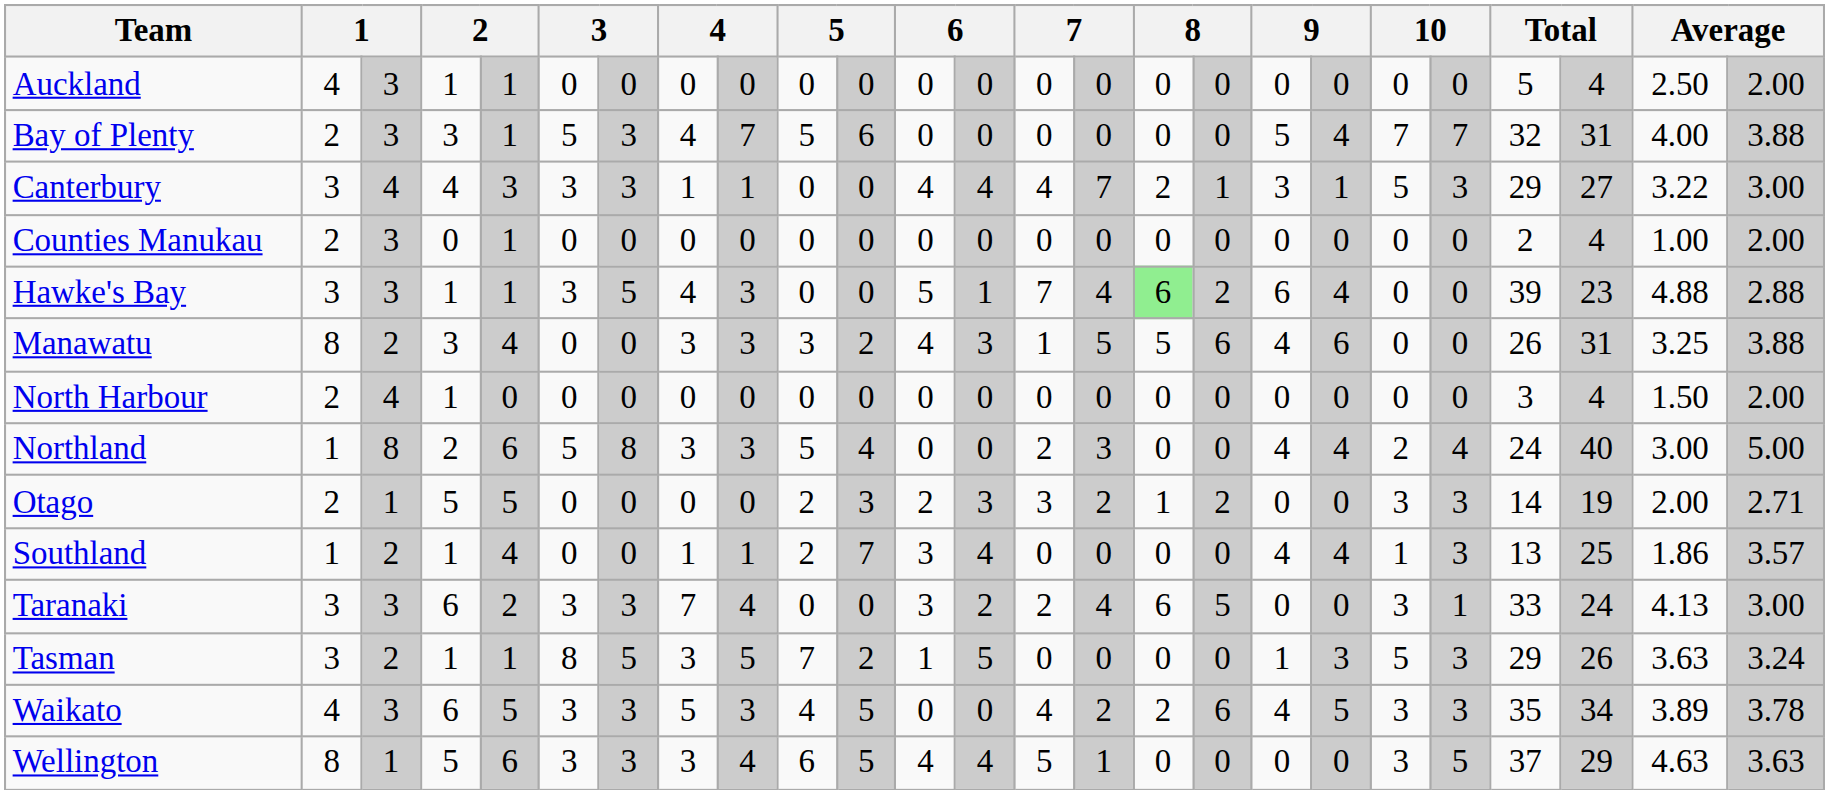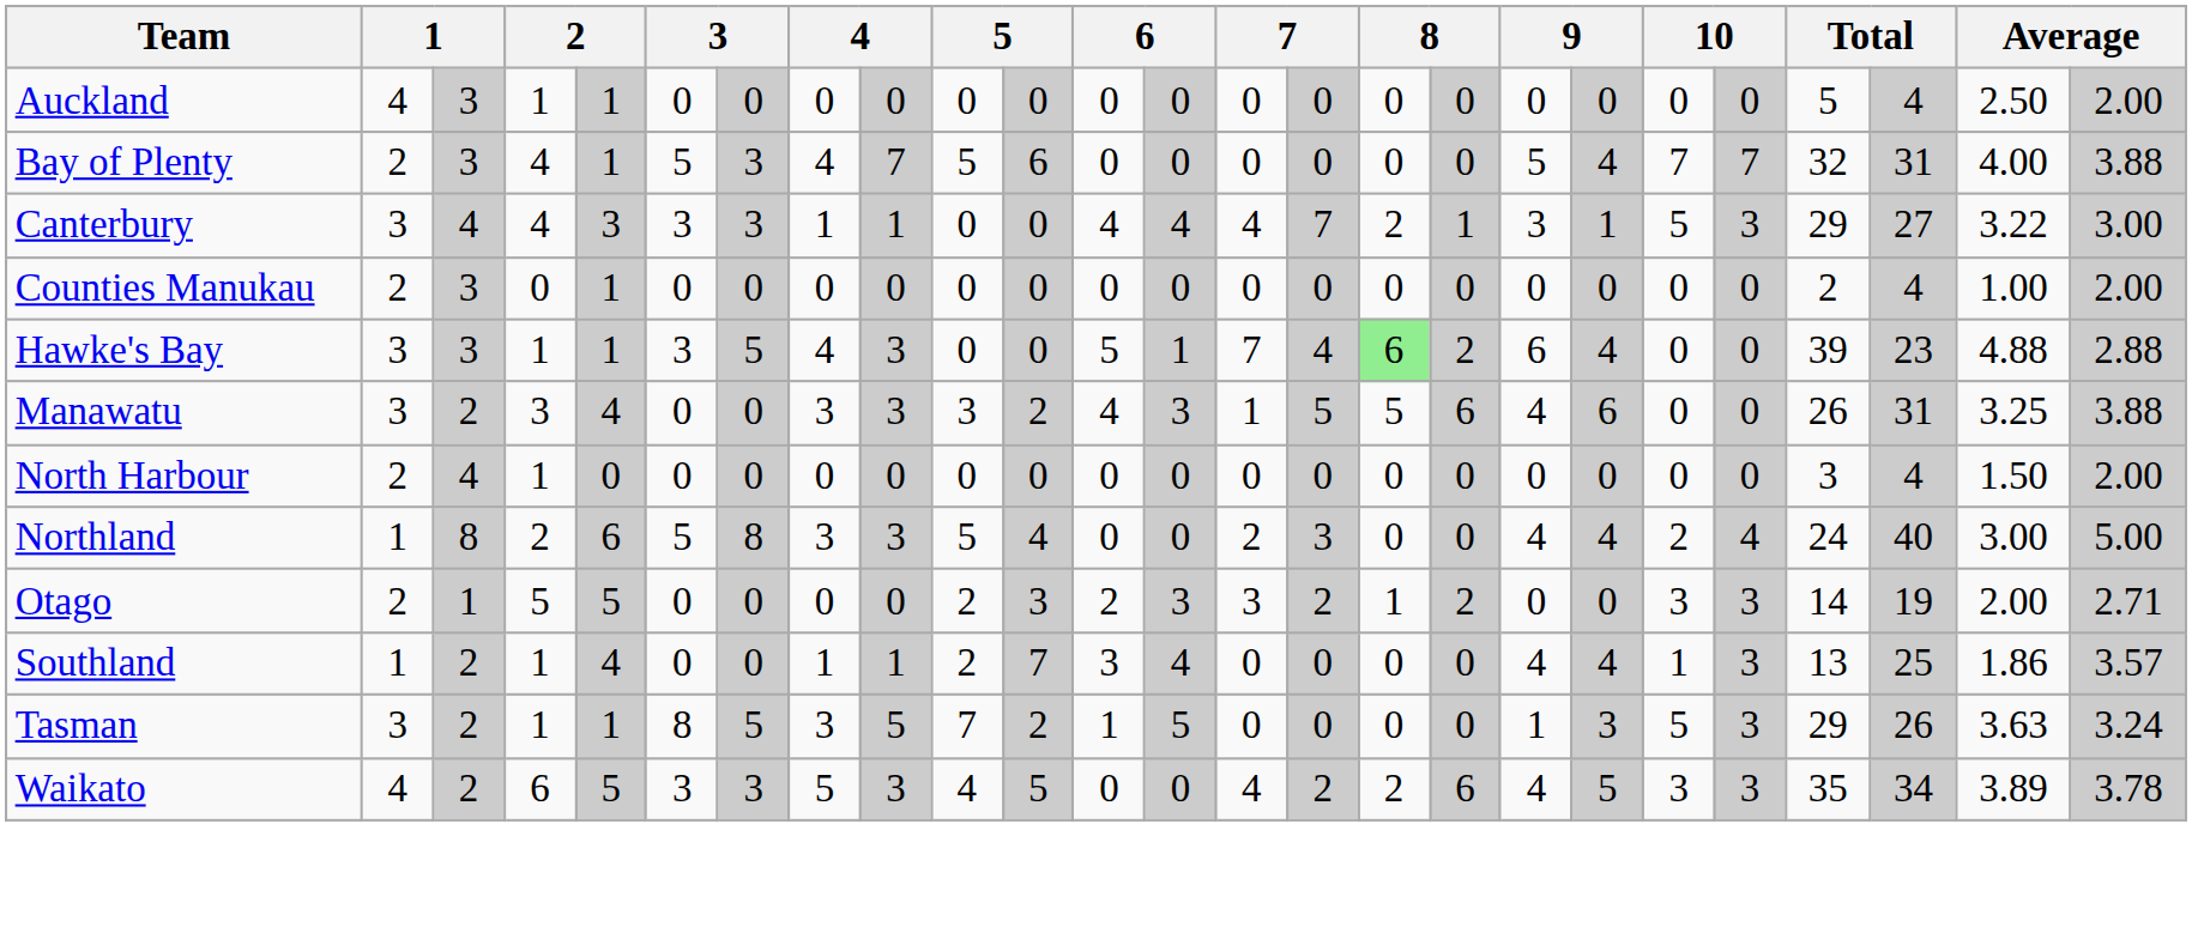 <table class="wikitable" style="text-align:center;width:100%">
 <tr>
 <th style="width:10%">Team</th>
 <th style="width:4%" colspan=2>1</th>
 <th style="width:4%" colspan=2>2</th>
 <th style="width:4%" colspan=2>3</th>
 <th style="width:4%" colspan=2>4</th>
 <th style="width:4%" colspan=2>5</th>
 <th style="width:4%" colspan=2>6</th>
 <th style="width:4%" colspan=2>7</th>
 <th style="width:4%" colspan=2>8</th>
 <th style="width:4%" colspan=2>9</th>
 <th style="width:4%" colspan=2>10</th>
 <th style="width:4%" colspan=2>Total</th>
 <th style="width:4%" colspan=2>Average</th>
 </tr>
 <tr>
 <td style="text-align:left"><a href='#'>Auckland</a></td>
 <td>4</td>
 <td style="background:#ccc">3</td>
 <td>1</td>
 <td style="background:#ccc">1</td>
 <td>0</td>
 <td style="background:#ccc">0</td>
 <td>0</td>
 <td style="background:#ccc">0</td>
 <td>0</td>
 <td style="background:#ccc">0</td>
 <td>0</td>
 <td style="background:#ccc">0</td>
 <td>0</td>
 <td style="background:#ccc">0</td>
 <td>0</td>
 <td style="background:#ccc">0</td>
 <td>0</td>
 <td style="background:#ccc">0</td>
 <td>0</td>
 <td style="background:#ccc">0</td>
 <td>5</td>
 <td style="background:#ccc">4</td>
 <td>2.50</td>
 <td style="background:#ccc">2.00</td>
 </tr>
 <tr>
 <td style="text-align:left"><a href='#'>Bay of Plenty</a></td>
 <td>2</td>
 <td style="background:#ccc">3</td>
-<td>3</td>
+<td>4</td>
 <td style="background:#ccc">1</td>
 <td>5</td>
 <td style="background:#ccc">3</td>
 <td>4</td>
 <td style="background:#ccc">7</td>
 <td>5</td>
 <td style="background:#ccc">6</td>
 <td>0</td>
 <td style="background:#ccc">0</td>
 <td>0</td>
 <td style="background:#ccc">0</td>
 <td>0</td>
 <td style="background:#ccc">0</td>
 <td>5</td>
 <td style="background:#ccc">4</td>
 <td>7</td>
 <td style="background:#ccc">7</td>
 <td>32</td>
 <td style="background:#ccc">31</td>
 <td>4.00</td>
 <td style="background:#ccc">3.88</td>
 </tr>
 <tr>
 <td style="text-align:left"><a href='#'>Canterbury</a></td>
 <td>3</td>
 <td style="background:#ccc">4</td>
 <td>4</td>
 <td style="background:#ccc">3</td>
 <td>3</td>
 <td style="background:#ccc">3</td>
 <td>1</td>
 <td style="background:#ccc">1</td>
 <td>0</td>
 <td style="background:#ccc">0</td>
 <td>4</td>
 <td style="background:#ccc">4</td>
 <td>4</td>
 <td style="background:#ccc">7</td>
 <td>2</td>
 <td style="background:#ccc">1</td>
 <td>3</td>
 <td style="background:#ccc">1</td>
 <td>5</td>
 <td style="background:#ccc">3</td>
 <td>29</td>
 <td style="background:#ccc">27</td>
 <td>3.22</td>
 <td style="background:#ccc">3.00</td>
 </tr>
 <tr>
 <td style="text-align:left"><a href='#'>Counties Manukau</a></td>
 <td>2</td>
 <td style="background:#ccc">3</td>
 <td>0</td>
 <td style="background:#ccc">1</td>
 <td>0</td>
 <td style="background:#ccc">0</td>
 <td>0</td>
 <td style="background:#ccc">0</td>
 <td>0</td>
 <td style="background:#ccc">0</td>
 <td>0</td>
 <td style="background:#ccc">0</td>
 <td>0</td>
 <td style="background:#ccc">0</td>
 <td>0</td>
 <td style="background:#ccc">0</td>
 <td>0</td>
 <td style="background:#ccc">0</td>
 <td>0</td>
 <td style="background:#ccc">0</td>
 <td>2</td>
 <td style="background:#ccc">4</td>
 <td>1.00</td>
 <td style="background:#ccc">2.00</td>
 </tr>
 <tr>
 <td style="text-align:left"><a href='#'>Hawke's Bay</a></td>
 <td>3</td>
 <td style="background:#ccc">3</td>
 <td>1</td>
 <td style="background:#ccc">1</td>
 <td>3</td>
 <td style="background:#ccc">5</td>
 <td>4</td>
 <td style="background:#ccc">3</td>
 <td>0</td>
 <td style="background:#ccc">0</td>
 <td>5</td>
 <td style="background:#ccc">1</td>
 <td>7</td>
 <td style="background:#ccc">4</td>
 <td style="background: lightgreen;">6</td>
 <td style="background:#ccc">2</td>
 <td>6</td>
 <td style="background:#ccc">4</td>
 <td>0</td>
 <td style="background:#ccc">0</td>
 <td>39</td>
 <td style="background:#ccc">23</td>
 <td>4.88</td>
 <td style="background:#ccc">2.88</td>
 </tr>
 <tr>
 <td style="text-align:left"><a href='#'>Manawatu</a></td>
-<td>8</td>
+<td>3</td>
 <td style="background:#ccc">2</td>
 <td>3</td>
 <td style="background:#ccc">4</td>
 <td>0</td>
 <td style="background:#ccc">0</td>
 <td>3</td>
 <td style="background:#ccc">3</td>
 <td>3</td>
 <td style="background:#ccc">2</td>
 <td>4</td>
 <td style="background:#ccc">3</td>
 <td>1</td>
 <td style="background:#ccc">5</td>
 <td>5</td>
 <td style="background:#ccc">6</td>
 <td>4</td>
 <td style="background:#ccc">6</td>
 <td>0</td>
 <td style="background:#ccc">0</td>
 <td>26</td>
 <td style="background:#ccc">31</td>
 <td>3.25</td>
 <td style="background:#ccc">3.88</td>
 </tr>
 <tr>
 <td style="text-align:left"><a href='#'>North Harbour</a></td>
 <td>2</td>
 <td style="background:#ccc">4</td>
 <td>1</td>
 <td style="background:#ccc">0</td>
 <td>0</td>
 <td style="background:#ccc">0</td>
 <td>0</td>
 <td style="background:#ccc">0</td>
 <td>0</td>
 <td style="background:#ccc">0</td>
 <td>0</td>
 <td style="background:#ccc">0</td>
 <td>0</td>
 <td style="background:#ccc">0</td>
 <td>0</td>
 <td style="background:#ccc">0</td>
 <td>0</td>
 <td style="background:#ccc">0</td>
 <td>0</td>
 <td style="background:#ccc">0</td>
 <td>3</td>
 <td style="background:#ccc">4</td>
 <td>1.50</td>
 <td style="background:#ccc">2.00</td>
 </tr>
 <tr>
 <td style="text-align:left"><a href='#'>Northland</a></td>
 <td>1</td>
 <td style="background:#ccc">8</td>
 <td>2</td>
 <td style="background:#ccc">6</td>
 <td>5</td>
 <td style="background:#ccc">8</td>
 <td>3</td>
 <td style="background:#ccc">3</td>
 <td>5</td>
 <td style="background:#ccc">4</td>
 <td>0</td>
 <td style="background:#ccc">0</td>
 <td>2</td>
 <td style="background:#ccc">3</td>
 <td>0</td>
 <td style="background:#ccc">0</td>
 <td>4</td>
 <td style="background:#ccc">4</td>
 <td>2</td>
 <td style="background:#ccc">4</td>
 <td>24</td>
 <td style="background:#ccc">40</td>
 <td>3.00</td>
 <td style="background:#ccc">5.00</td>
 </tr>
 <tr>
 <td style="text-align:left"><a href='#'>Otago</a></td>
 <td>2</td>
 <td style="background:#ccc">1</td>
 <td>5</td>
 <td style="background:#ccc">5</td>
 <td>0</td>
 <td style="background:#ccc">0</td>
 <td>0</td>
 <td style="background:#ccc">0</td>
 <td>2</td>
 <td style="background:#ccc">3</td>
 <td>2</td>
 <td style="background:#ccc">3</td>
 <td>3</td>
 <td style="background:#ccc">2</td>
 <td>1</td>
 <td style="background:#ccc">2</td>
 <td>0</td>
 <td style="background:#ccc">0</td>
 <td>3</td>
 <td style="background:#ccc">3</td>
 <td>14</td>
 <td style="background:#ccc">19</td>
 <td>2.00</td>
 <td style="background:#ccc">2.71</td>
 </tr>
 <tr>
 <td style="text-align:left"><a href='#'>Southland</a></td>
 <td>1</td>
 <td style="background:#ccc">2</td>
 <td>1</td>
 <td style="background:#ccc">4</td>
 <td>0</td>
 <td style="background:#ccc">0</td>
 <td>1</td>
 <td style="background:#ccc">1</td>
 <td>2</td>
 <td style="background:#ccc">7</td>
 <td>3</td>
 <td style="background:#ccc">4</td>
 <td>0</td>
 <td style="background:#ccc">0</td>
 <td>0</td>
 <td style="background:#ccc">0</td>
 <td>4</td>
 <td style="background:#ccc">4</td>
 <td>1</td>
 <td style="background:#ccc">3</td>
 <td>13</td>
 <td style="background:#ccc">25</td>
 <td>1.86</td>
 <td style="background:#ccc">3.57</td>
 </tr>
 <tr>
-<td style="text-align:left"><a href='#'>Taranaki</a></td>
-<td>3</td>
-<td style="background:#ccc">3</td>
-<td>6</td>
-<td style="background:#ccc">2</td>
-<td>3</td>
-<td style="background:#ccc">3</td>
-<td>7</td>
-<td style="background:#ccc">4</td>
-<td>0</td>
-<td style="background:#ccc">0</td>
-<td>3</td>
-<td style="background:#ccc">2</td>
-<td>2</td>
-<td style="background:#ccc">4</td>
-<td>6</td>
-<td style="background:#ccc">5</td>
-<td>0</td>
-<td style="background:#ccc">0</td>
-<td>3</td>
-<td style="background:#ccc">1</td>
-<td>33</td>
-<td style="background:#ccc">24</td>
-<td>4.13</td>
-<td style="background:#ccc">3.00</td>
-</tr>
-<tr>
 <td style="text-align:left"><a href='#'>Tasman</a></td>
 <td>3</td>
 <td style="background:#ccc">2</td>
 <td>1</td>
 <td style="background:#ccc">1</td>
 <td>8</td>
 <td style="background:#ccc">5</td>
 <td>3</td>
 <td style="background:#ccc">5</td>
 <td>7</td>
 <td style="background:#ccc">2</td>
 <td>1</td>
 <td style="background:#ccc">5</td>
 <td>0</td>
 <td style="background:#ccc">0</td>
 <td>0</td>
 <td style="background:#ccc">0</td>
 <td>1</td>
 <td style="background:#ccc">3</td>
 <td>5</td>
 <td style="background:#ccc">3</td>
 <td>29</td>
 <td style="background:#ccc">26</td>
 <td>3.63</td>
 <td style="background:#ccc">3.24</td>
 </tr>
 <tr>
 <td style="text-align:left"><a href='#'>Waikato</a></td>
 <td>4</td>
-<td style="background:#ccc">3</td>
+<td style="background:#ccc">2</td>
 <td>6</td>
 <td style="background:#ccc">5</td>
 <td>3</td>
 <td style="background:#ccc">3</td>
 <td>5</td>
 <td style="background:#ccc">3</td>
 <td>4</td>
 <td style="background:#ccc">5</td>
 <td>0</td>
 <td style="background:#ccc">0</td>
 <td>4</td>
 <td style="background:#ccc">2</td>
 <td>2</td>
 <td style="background:#ccc">6</td>
 <td>4</td>
 <td style="background:#ccc">5</td>
 <td>3</td>
 <td style="background:#ccc">3</td>
 <td>35</td>
 <td style="background:#ccc">34</td>
 <td>3.89</td>
 <td style="background:#ccc">3.78</td>
 </tr>
-<tr>
-<td style="text-align:left"><a href='#'>Wellington</a></td>
-<td>8</td>
-<td style="background:#ccc">1</td>
-<td>5</td>
-<td style="background:#ccc">6</td>
-<td>3</td>
-<td style="background:#ccc">3</td>
-<td>3</td>
-<td style="background:#ccc">4</td>
-<td>6</td>
-<td style="background:#ccc">5</td>
-<td>4</td>
-<td style="background:#ccc">4</td>
-<td>5</td>
-<td style="background:#ccc">1</td>
-<td>0</td>
-<td style="background:#ccc">0</td>
-<td>0</td>
-<td style="background:#ccc">0</td>
-<td>3</td>
-<td style="background:#ccc">5</td>
-<td>37</td>
-<td style="background:#ccc">29</td>
-<td>4.63</td>
-<td style="background:#ccc">3.63</td>
-</tr>
 </table>
